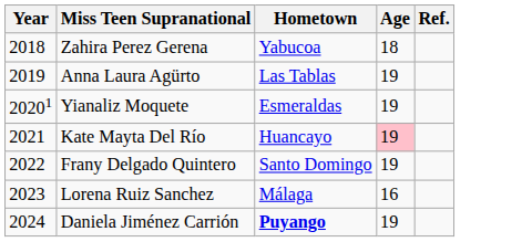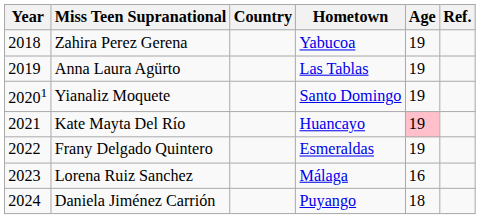 <table class="wikitable" border="1">
 <tr>
 <th>Year</th>
 <th>Miss Teen Supranational</th>
+<th>Country</th>
 <th>Hometown</th>
 <th>Age</th>
 <th>Ref.</th>
 </tr>
 <tr>
 <td>2018</td>
 <td>Zahira Perez Gerena</td>
+<td></td>
 <td><a href='#'>Yabucoa</a></td>
-<td>18</td>
+<td>19</td>
 <td></td>
 </tr>
 <tr>
 <td>2019</td>
 <td>Anna Laura Agürto</td>
+<td></td>
 <td><a href='#'>Las Tablas</a></td>
 <td>19</td>
 <td></td>
 </tr>
 <tr>
 <td>2020<sup>1</sup></td>
 <td>Yianaliz Moquete</td>
-<td><a href='#'>Esmeraldas</a></td>
+<td></td>
+<td><a href='#'>Santo Domingo</a></td>
 <td>19</td>
 <td></td>
 </tr>
 <tr>
 <td>2021</td>
 <td>Kate Mayta Del Río</td>
+<td></td>
 <td><a href='#'>Huancayo</a></td>
 <td style="background: pink;">19</td>
 <td></td>
 </tr>
 <tr>
 <td>2022</td>
 <td>Frany Delgado Quintero</td>
-<td><a href='#'>Santo Domingo</a></td>
+<td></td>
+<td><a href='#'>Esmeraldas</a></td>
 <td>19</td>
 <td></td>
 </tr>
 <tr>
 <td>2023</td>
 <td>Lorena Ruiz Sanchez</td>
+<td></td>
 <td><a href='#'>Málaga</a></td>
 <td>16</td>
 <td></td>
 </tr>
 <tr>
 <td>2024</td>
 <td>Daniela Jiménez Carrión</td>
-<td><strong><a href='#'>Puyango</a></strong></td>
-<td>19</td>
+<td></td>
+<td><a href='#'>Puyango</a></td>
+<td>18</td>
 <td></td>
 </tr>
 </table>
